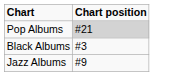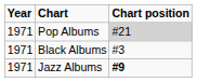 <table class="wikitable">
 <tr>
+<td><strong>Year</strong></td>
 <td><strong>Chart</strong></td>
 <td><strong>Chart position</strong></td>
 </tr>
 <tr>
+<td>1971</td>
 <td>Pop Albums</td>
 <td style="background: lightgrey;">#21</td>
 </tr>
 <tr>
+<td>1971</td>
 <td>Black Albums</td>
 <td>#3</td>
 </tr>
 <tr>
+<td>1971</td>
 <td>Jazz Albums</td>
-<td>#9</td>
+<td><strong>#9</strong></td>
 </tr>
 </table>
